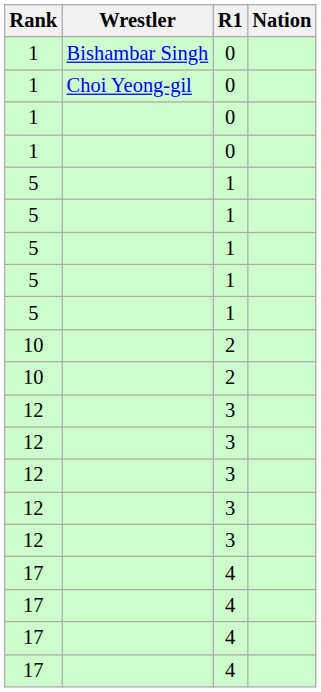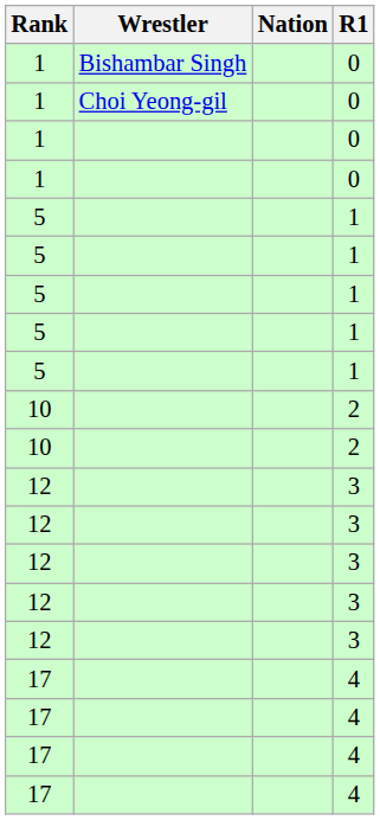 <table class="wikitable sortable" style="text-align:center;">
 <tr>
 <th>Rank</th>
 <th>Wrestler</th>
+<th>Nation</th>
 <th>R1</th>
-<th>Nation</th>
 </tr>
 <tr style="background:#cfc;">
 <td>1</td>
 <td align=left><a href='#'>Bishambar Singh</a></td>
+<td align=left></td>
 <td>0</td>
-<td align=left></td>
 </tr>
 <tr style="background:#cfc;">
 <td>1</td>
 <td align=left><a href='#'>Choi Yeong-gil</a></td>
+<td align=left></td>
 <td>0</td>
-<td align=left></td>
 </tr>
 <tr style="background:#cfc;">
 <td>1</td>
 <td align=left></td>
+<td align=left></td>
 <td>0</td>
-<td align=left></td>
 </tr>
 <tr style="background:#cfc;">
 <td>1</td>
 <td align=left></td>
+<td align=left></td>
 <td>0</td>
-<td align=left></td>
 </tr>
 <tr style="background:#cfc;">
 <td>5</td>
 <td align=left></td>
+<td align=left></td>
 <td>1</td>
-<td align=left></td>
 </tr>
 <tr style="background:#cfc;">
 <td>5</td>
 <td align=left></td>
+<td align=left></td>
 <td>1</td>
-<td align=left></td>
 </tr>
 <tr style="background:#cfc;">
 <td>5</td>
 <td align=left></td>
+<td align=left></td>
 <td>1</td>
-<td align=left></td>
 </tr>
 <tr style="background:#cfc;">
 <td>5</td>
 <td align=left></td>
+<td align=left></td>
 <td>1</td>
-<td align=left></td>
 </tr>
 <tr style="background:#cfc;">
 <td>5</td>
 <td align=left></td>
+<td align=left></td>
 <td>1</td>
-<td align=left></td>
 </tr>
 <tr style="background:#cfc;">
 <td>10</td>
 <td align=left></td>
+<td align=left></td>
 <td>2</td>
-<td align=left></td>
 </tr>
 <tr style="background:#cfc;">
 <td>10</td>
 <td align=left></td>
+<td align=left></td>
 <td>2</td>
-<td align=left></td>
 </tr>
 <tr style="background:#cfc;">
 <td>12</td>
 <td align=left></td>
+<td align=left></td>
 <td>3</td>
-<td align=left></td>
 </tr>
 <tr style="background:#cfc;">
 <td>12</td>
 <td align=left></td>
+<td align=left></td>
 <td>3</td>
-<td align=left></td>
 </tr>
 <tr style="background:#cfc;">
 <td>12</td>
 <td align=left></td>
+<td align=left></td>
 <td>3</td>
-<td align=left></td>
 </tr>
 <tr style="background:#cfc;">
 <td>12</td>
 <td align=left></td>
+<td align=left></td>
 <td>3</td>
-<td align=left></td>
 </tr>
 <tr style="background:#cfc;">
 <td>12</td>
 <td align=left></td>
+<td align=left></td>
 <td>3</td>
-<td align=left></td>
 </tr>
 <tr style="background:#cfc;">
 <td>17</td>
 <td align=left></td>
+<td align=left></td>
 <td>4</td>
-<td align=left></td>
 </tr>
 <tr style="background:#cfc;">
 <td>17</td>
 <td align=left></td>
+<td align=left></td>
 <td>4</td>
-<td align=left></td>
 </tr>
 <tr style="background:#cfc;">
 <td>17</td>
 <td align=left></td>
+<td align=left></td>
 <td>4</td>
-<td align=left></td>
 </tr>
 <tr style="background:#cfc;">
 <td>17</td>
 <td align=left></td>
+<td align=left></td>
 <td>4</td>
-<td align=left></td>
 </tr>
 </table>
